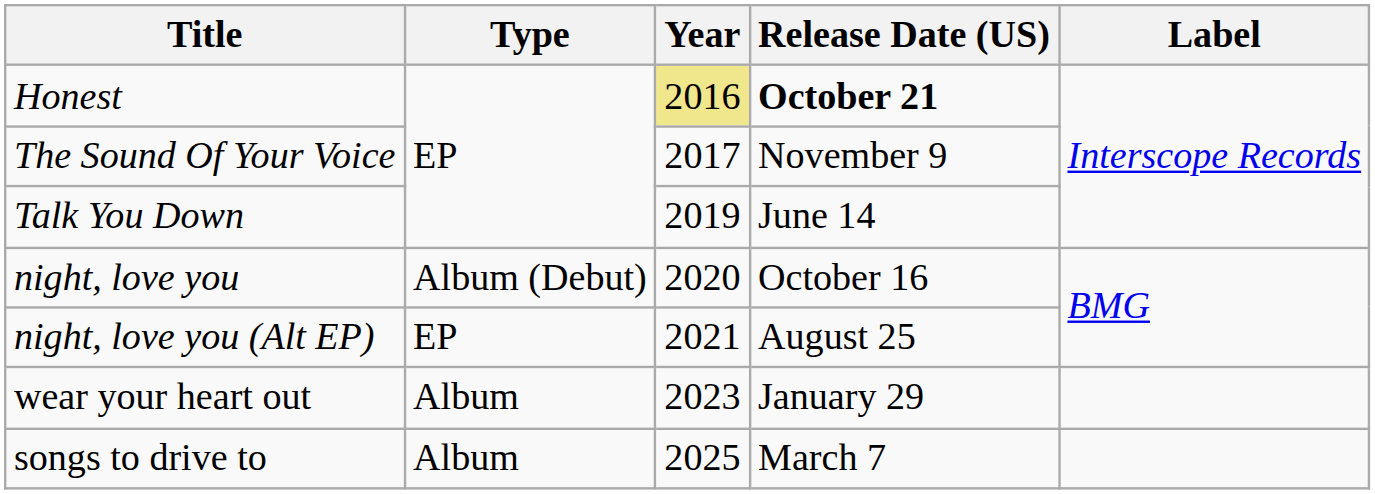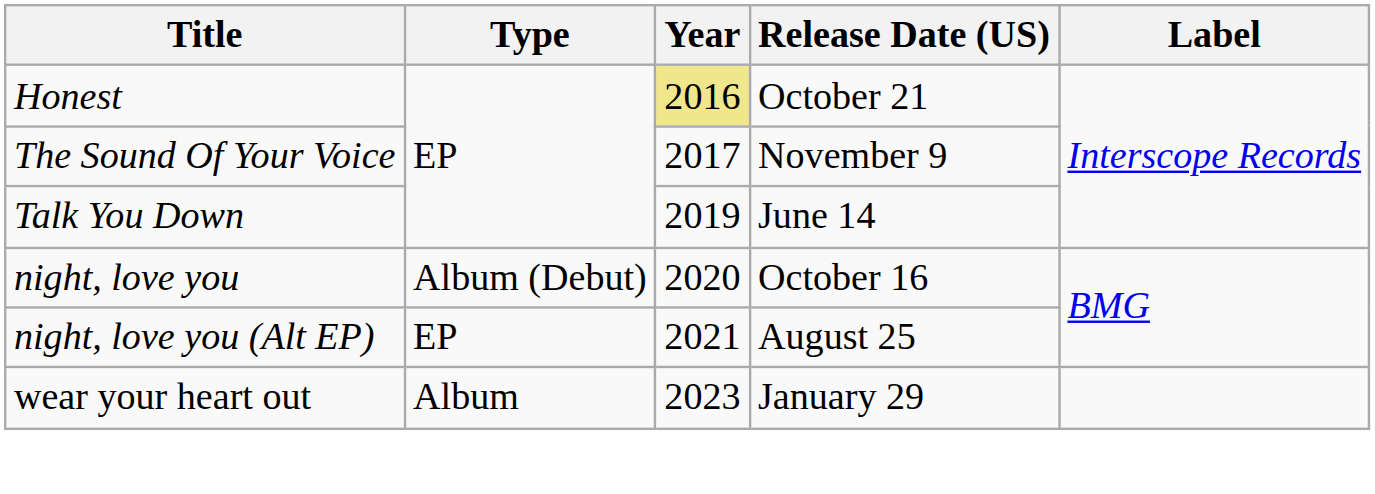 <table class="wikitable">
 <tr>
 <th>Title</th>
 <th>Type</th>
 <th>Year</th>
 <th>Release Date (US)</th>
 <th>Label</th>
 </tr>
 <tr>
 <td><em>Honest</em></td>
 <td rowspan="3">EP</td>
 <td style="background: khaki;">2016</td>
-<td><strong>October 21</strong></td>
+<td>October 21</td>
 <td rowspan="3"><em><a href='#'>Interscope Records</a></em></td>
 </tr>
 <tr>
 <td><em>The Sound Of Your Voice</em></td>
 <td>2017</td>
 <td>November 9</td>
 </tr>
 <tr>
 <td><em>Talk You Down</em></td>
 <td>2019</td>
 <td>June 14</td>
 </tr>
 <tr>
 <td><em>night, love you</em></td>
 <td>Album (Debut)</td>
 <td>2020</td>
 <td>October 16</td>
 <td rowspan="2"><a href='#'><em>BMG</em></a></td>
 </tr>
 <tr>
 <td><em>night, love you (Alt EP)</em></td>
 <td>EP</td>
 <td>2021</td>
 <td>August 25</td>
 </tr>
 <tr>
 <td>wear your heart out</td>
 <td>Album</td>
 <td>2023</td>
 <td>January 29</td>
 <td></td>
 </tr>
-<tr>
-<td>songs to drive to</td>
-<td>Album</td>
-<td>2025</td>
-<td>March 7</td>
-<td></td>
-</tr>
 </table>
